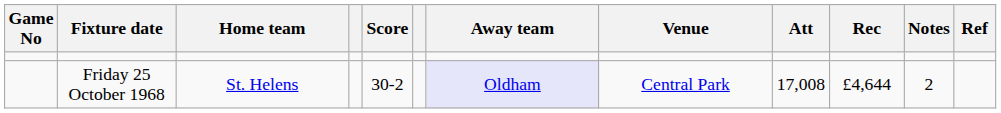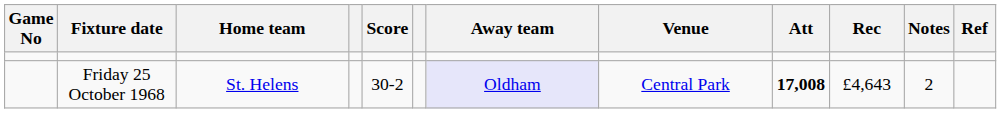 <table class="wikitable" style="text-align:center;">
 <tr>
 <th width=20 abbr="No">Game No</th>
 <th width=100 abbr="Date">Fixture date</th>
 <th width=150 abbr="Home team">Home team</th>
 <th width=5 abbr="space"></th>
 <th width=20 abbr="Score">Score</th>
 <th width=5 abbr="space"></th>
 <th width=150 abbr="Away team">Away team</th>
 <th width=150 abbr="Venue">Venue</th>
 <th width=45 abbr="Att">Att</th>
 <th width=60 abbr="Rec">Rec</th>
 <th width=20 abbr="Notes">Notes</th>
 <th width=30 abbr="Ref">Ref</th>
 </tr>
 <tr>
 <td></td>
 <td></td>
 <td></td>
 <td></td>
 <td></td>
 <td></td>
 <td></td>
 <td></td>
 <td></td>
 <td></td>
 <td></td>
 </tr>
 <tr>
 <td></td>
 <td>Friday 25 October 1968</td>
 <td><a href='#'>St. Helens</a></td>
 <td></td>
 <td>30-2</td>
 <td></td>
 <td style="background: lavender;"><a href='#'>Oldham</a></td>
 <td><a href='#'>Central Park</a></td>
-<td>17,008</td>
-<td>£4,644</td>
+<td><strong>17,008</strong></td>
+<td>£4,643</td>
 <td>2</td>
 <td></td>
 </tr>
 </table>
